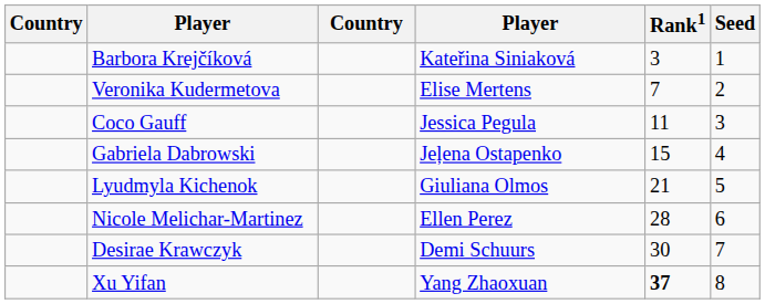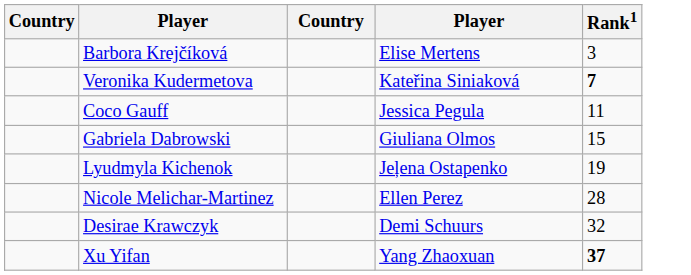 <table class="sortable wikitable">
 <tr>
 <th width="50">Country</th>
 <th width="175">Player</th>
 <th width="70">Country</th>
 <th width="175">Player</th>
 <th>Rank<sup>1</sup></th>
-<th>Seed</th>
 </tr>
 <tr>
 <td></td>
 <td><a href='#'>Barbora Krejčíková</a></td>
 <td></td>
-<td><a href='#'>Kateřina Siniaková</a></td>
+<td><a href='#'>Elise Mertens</a></td>
 <td>3</td>
-<td>1</td>
 </tr>
 <tr>
 <td></td>
 <td><a href='#'>Veronika Kudermetova</a></td>
 <td></td>
-<td><a href='#'>Elise Mertens</a></td>
-<td>7</td>
-<td>2</td>
+<td><a href='#'>Kateřina Siniaková</a></td>
+<td><strong>7</strong></td>
 </tr>
 <tr>
 <td></td>
 <td><a href='#'>Coco Gauff</a></td>
 <td></td>
 <td><a href='#'>Jessica Pegula</a></td>
 <td>11</td>
-<td>3</td>
 </tr>
 <tr>
 <td></td>
 <td><a href='#'>Gabriela Dabrowski</a></td>
 <td></td>
-<td><a href='#'>Jeļena Ostapenko</a></td>
+<td><a href='#'>Giuliana Olmos</a></td>
 <td>15</td>
-<td>4</td>
 </tr>
 <tr>
 <td></td>
 <td><a href='#'>Lyudmyla Kichenok</a></td>
 <td></td>
-<td><a href='#'>Giuliana Olmos</a></td>
-<td>21</td>
-<td>5</td>
+<td><a href='#'>Jeļena Ostapenko</a></td>
+<td>19</td>
 </tr>
 <tr>
 <td></td>
 <td><a href='#'>Nicole Melichar-Martinez</a></td>
 <td></td>
 <td><a href='#'>Ellen Perez</a></td>
 <td>28</td>
-<td>6</td>
 </tr>
 <tr>
 <td></td>
 <td><a href='#'>Desirae Krawczyk</a></td>
 <td></td>
 <td><a href='#'>Demi Schuurs</a></td>
-<td>30</td>
-<td>7</td>
+<td>32</td>
 </tr>
 <tr>
 <td></td>
 <td><a href='#'>Xu Yifan</a></td>
 <td></td>
 <td><a href='#'>Yang Zhaoxuan</a></td>
 <td><strong>37</strong></td>
-<td>8</td>
 </tr>
 </table>
